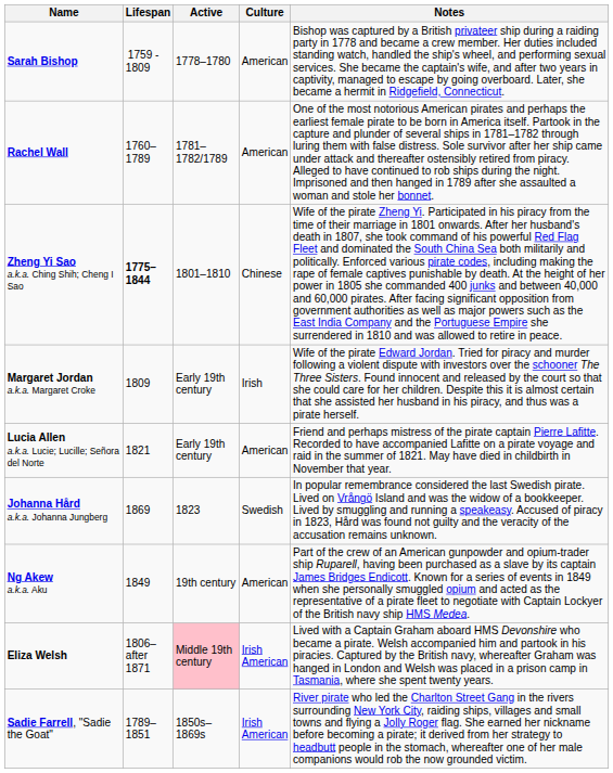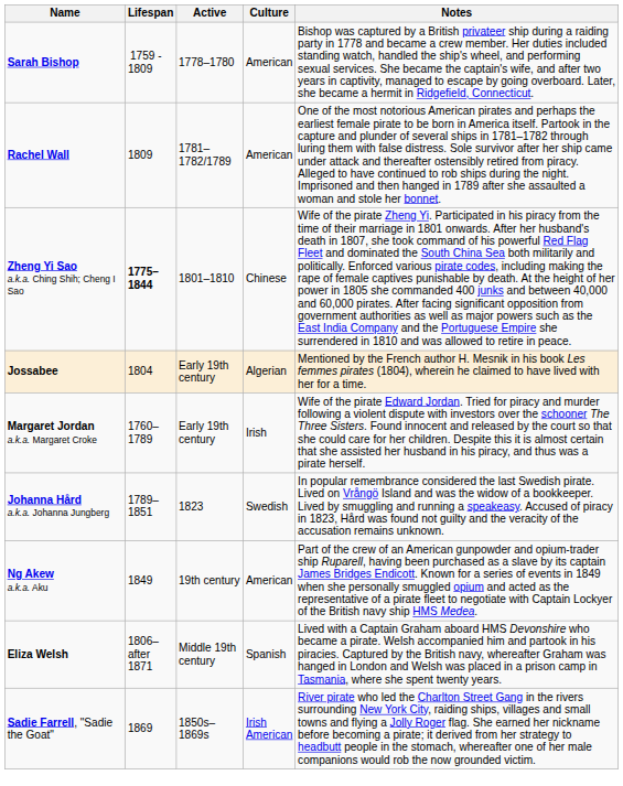 <table class="wikitable" style="text-align:left; width:100%;">
 <tr>
 <th width="20%">Name</th>
 <th width="8%">Lifespan</th>
 <th width="11%">Active</th>
 <th width="7%">Culture</th>
 <th width="54%">Notes</th>
 </tr>
 <tr>
 <td><strong><a href='#'>Sarah Bishop</a></strong></td>
 <td> 1759 -  1809</td>
 <td>1778–1780</td>
 <td>American</td>
 <td>Bishop was captured by a British <a href='#'>privateer</a> ship during a raiding party in 1778 and became a crew member. Her duties included standing watch, handled the ship's wheel, and performing sexual services. She became the captain's wife, and after two years in captivity, managed to escape by going overboard. Later, she became a hermit in <a href='#'>Ridgefield, Connecticut</a>.</td>
 </tr>
 <tr>
 <td><strong><a href='#'>Rachel Wall</a></strong></td>
-<td> 1760–1789</td>
+<td> 1809</td>
 <td>1781–1782/1789</td>
 <td>American</td>
 <td>One of the most notorious American pirates and perhaps the earliest female pirate to be born in America itself. Partook in the capture and plunder of several ships in 1781–1782 through luring them with false distress. Sole survivor after her ship came under attack and thereafter ostensibly retired from piracy. Alleged to have continued to rob ships during the night. Imprisoned and then hanged in 1789 after she assaulted a woman and stole her <a href='#'>bonnet</a>.</td>
 </tr>
 <tr>
 <td><strong><a href='#'>Zheng Yi Sao</a></strong><br><small><em>a.k.a.</em> Ching Shih; Cheng I Sao</small></td>
 <td><strong>1775–1844</strong></td>
 <td>1801–1810</td>
 <td>Chinese</td>
 <td>Wife of the pirate <a href='#'>Zheng Yi</a>. Participated in his piracy from the time of their marriage in 1801 onwards. After her husband's death in 1807, she took command of his powerful <a href='#'>Red Flag Fleet</a> and dominated the <a href='#'>South China Sea</a> both militarily and politically. Enforced various <a href='#'>pirate codes</a>, including making the rape of female captives punishable by death. At the height of her power in 1805 she commanded 400 <a href='#'>junks</a> and between 40,000 and 60,000 pirates. After facing significant opposition from government authorities as well as major powers such as the <a href='#'>East India Company</a> and the <a href='#'>Portuguese Empire</a> she surrendered in 1810 and was allowed to retire in peace.</td>
 </tr>
 <tr>
+<td style="background:#fcefd7;"><strong>Jossabee</strong></td>
+<td style="background:#fcefd7;"> 1804</td>
+<td style="background:#fcefd7;">Early 19th century</td>
+<td style="background:#fcefd7;">Algerian</td>
+<td style="background:#fcefd7;">Mentioned by the French author H. Mesnik in his book <em>Les femmes pirates</em> (1804), wherein he claimed to have lived with her for a time.</td>
+</tr>
+<tr>
 <td><strong>Margaret Jordan</strong><br><small><em>a.k.a.</em> Margaret Croke</small></td>
-<td> 1809</td>
+<td> 1760–1789</td>
 <td>Early 19th century</td>
 <td>Irish</td>
 <td>Wife of the pirate <a href='#'>Edward Jordan</a>. Tried for piracy and murder following a violent dispute with investors over the <a href='#'>schooner</a> <em>The Three Sisters</em>. Found innocent and released by the court so that she could care for her children. Despite this it is almost certain that she assisted her husband in his piracy, and thus was a pirate herself.</td>
 </tr>
 <tr>
-<td><strong>Lucia Allen</strong><br><small><em>a.k.a.</em> Lucie; Lucille; Señora del Norte</small></td>
-<td> 1821</td>
-<td>Early 19th century</td>
-<td>American</td>
-<td>Friend and perhaps mistress of the pirate captain <a href='#'>Pierre Lafitte</a>. Recorded to have accompanied Lafitte on a pirate voyage and raid in the summer of 1821. May have died in childbirth in November that year.</td>
-</tr>
-<tr>
 <td><strong><a href='#'>Johanna Hård</a></strong><br><small><em>a.k.a.</em> Johanna Jungberg</small></td>
-<td> 1869</td>
+<td>1789–1851</td>
 <td>1823</td>
 <td>Swedish</td>
 <td>In popular remembrance considered the last Swedish pirate. Lived on <a href='#'>Vrångö</a> Island and was the widow of a bookkeeper. Lived by smuggling and running a <a href='#'>speakeasy</a>. Accused of piracy in 1823, Hård was found not guilty and the veracity of the accusation remains unknown.</td>
 </tr>
 <tr>
 <td><strong><a href='#'>Ng Akew</a></strong><br><small><em>a.k.a.</em> Aku</small></td>
 <td> 1849</td>
 <td>19th century</td>
 <td>American</td>
 <td>Part of the crew of an American gunpowder and opium-trader ship <em>Ruparell</em>, having been purchased as a slave by its captain <a href='#'>James Bridges Endicott</a>. Known for a series of events in 1849 when she personally smuggled <a href='#'>opium</a> and acted as the representative of a pirate fleet to negotiate with Captain Lockyer of the British navy ship <a href='#'>HMS <em>Medea</em></a>.</td>
 </tr>
 <tr>
 <td><strong>Eliza Welsh</strong></td>
 <td>1806–after 1871</td>
-<td style="background: pink;">Middle 19th century</td>
-<td><a href='#'>Irish American</a></td>
+<td>Middle 19th century</td>
+<td>Spanish</td>
 <td>Lived with a Captain Graham aboard HMS <em>Devonshire</em> who became a pirate. Welsh accompanied him and partook in his piracies. Captured by the British navy, whereafter Graham was hanged in London and Welsh was placed in a prison camp in <a href='#'>Tasmania</a>, where she spent twenty years.</td>
 </tr>
 <tr>
 <td><strong><a href='#'>Sadie Farrell</a></strong>, "Sadie the Goat"</td>
-<td>1789–1851</td>
+<td> 1869</td>
 <td>1850s–1869s</td>
 <td><a href='#'>Irish American</a></td>
 <td><a href='#'>River pirate</a> who led the <a href='#'>Charlton Street Gang</a> in the rivers surrounding <a href='#'>New York City</a>, raiding ships, villages and small towns and flying a <a href='#'>Jolly Roger</a> flag. She earned her nickname before becoming a pirate; it derived from her strategy to <a href='#'>headbutt</a> people in the stomach, whereafter one of her male companions would rob the now grounded victim.</td>
 </tr>
 </table>
